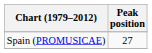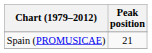 <table class="wikitable sortable">
 <tr>
 <th>Chart (1979–2012)</th>
 <th>Peak<br>position</th>
 </tr>
 <tr>
 </tr>
 <tr>
 </tr>
 <tr>
 </tr>
 <tr>
 </tr>
 <tr>
 </tr>
 <tr>
 <td>Spain (<a href='#'>PROMUSICAE</a>)</td>
-<td align="center">27</td>
+<td align="center">21</td>
 </tr>
 <tr>
 </tr>
 </table>
